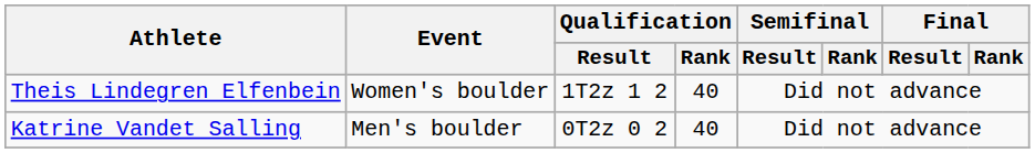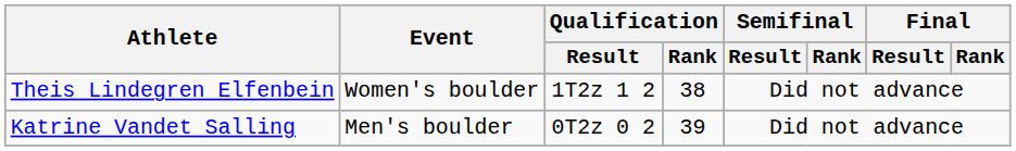 <table class=wikitable style=font-size:90% align=center>
 <tr>
 <th rowspan=2>Athlete</th>
 <th rowspan=2>Event</th>
 <th colspan=2>Qualification</th>
 <th colspan=2>Semifinal</th>
 <th colspan=2>Final</th>
 </tr>
 <tr style=font-size:95%>
 <th>Result</th>
 <th>Rank</th>
 <th>Result</th>
 <th>Rank</th>
 <th>Result</th>
 <th>Rank</th>
 </tr>
 <tr align=center>
 <td align=left><a href='#'>Theis Lindegren Elfenbein</a></td>
 <td align=left>Women's boulder</td>
 <td>1T2z 1 2</td>
-<td>40</td>
+<td>38</td>
 <td colspan=4>Did not advance</td>
 </tr>
 <tr align=center>
 <td align=left><a href='#'>Katrine Vandet Salling</a></td>
 <td align=left>Men's boulder</td>
 <td>0T2z 0 2</td>
-<td>40</td>
+<td>39</td>
 <td colspan=4>Did not advance</td>
 </tr>
 </table>
